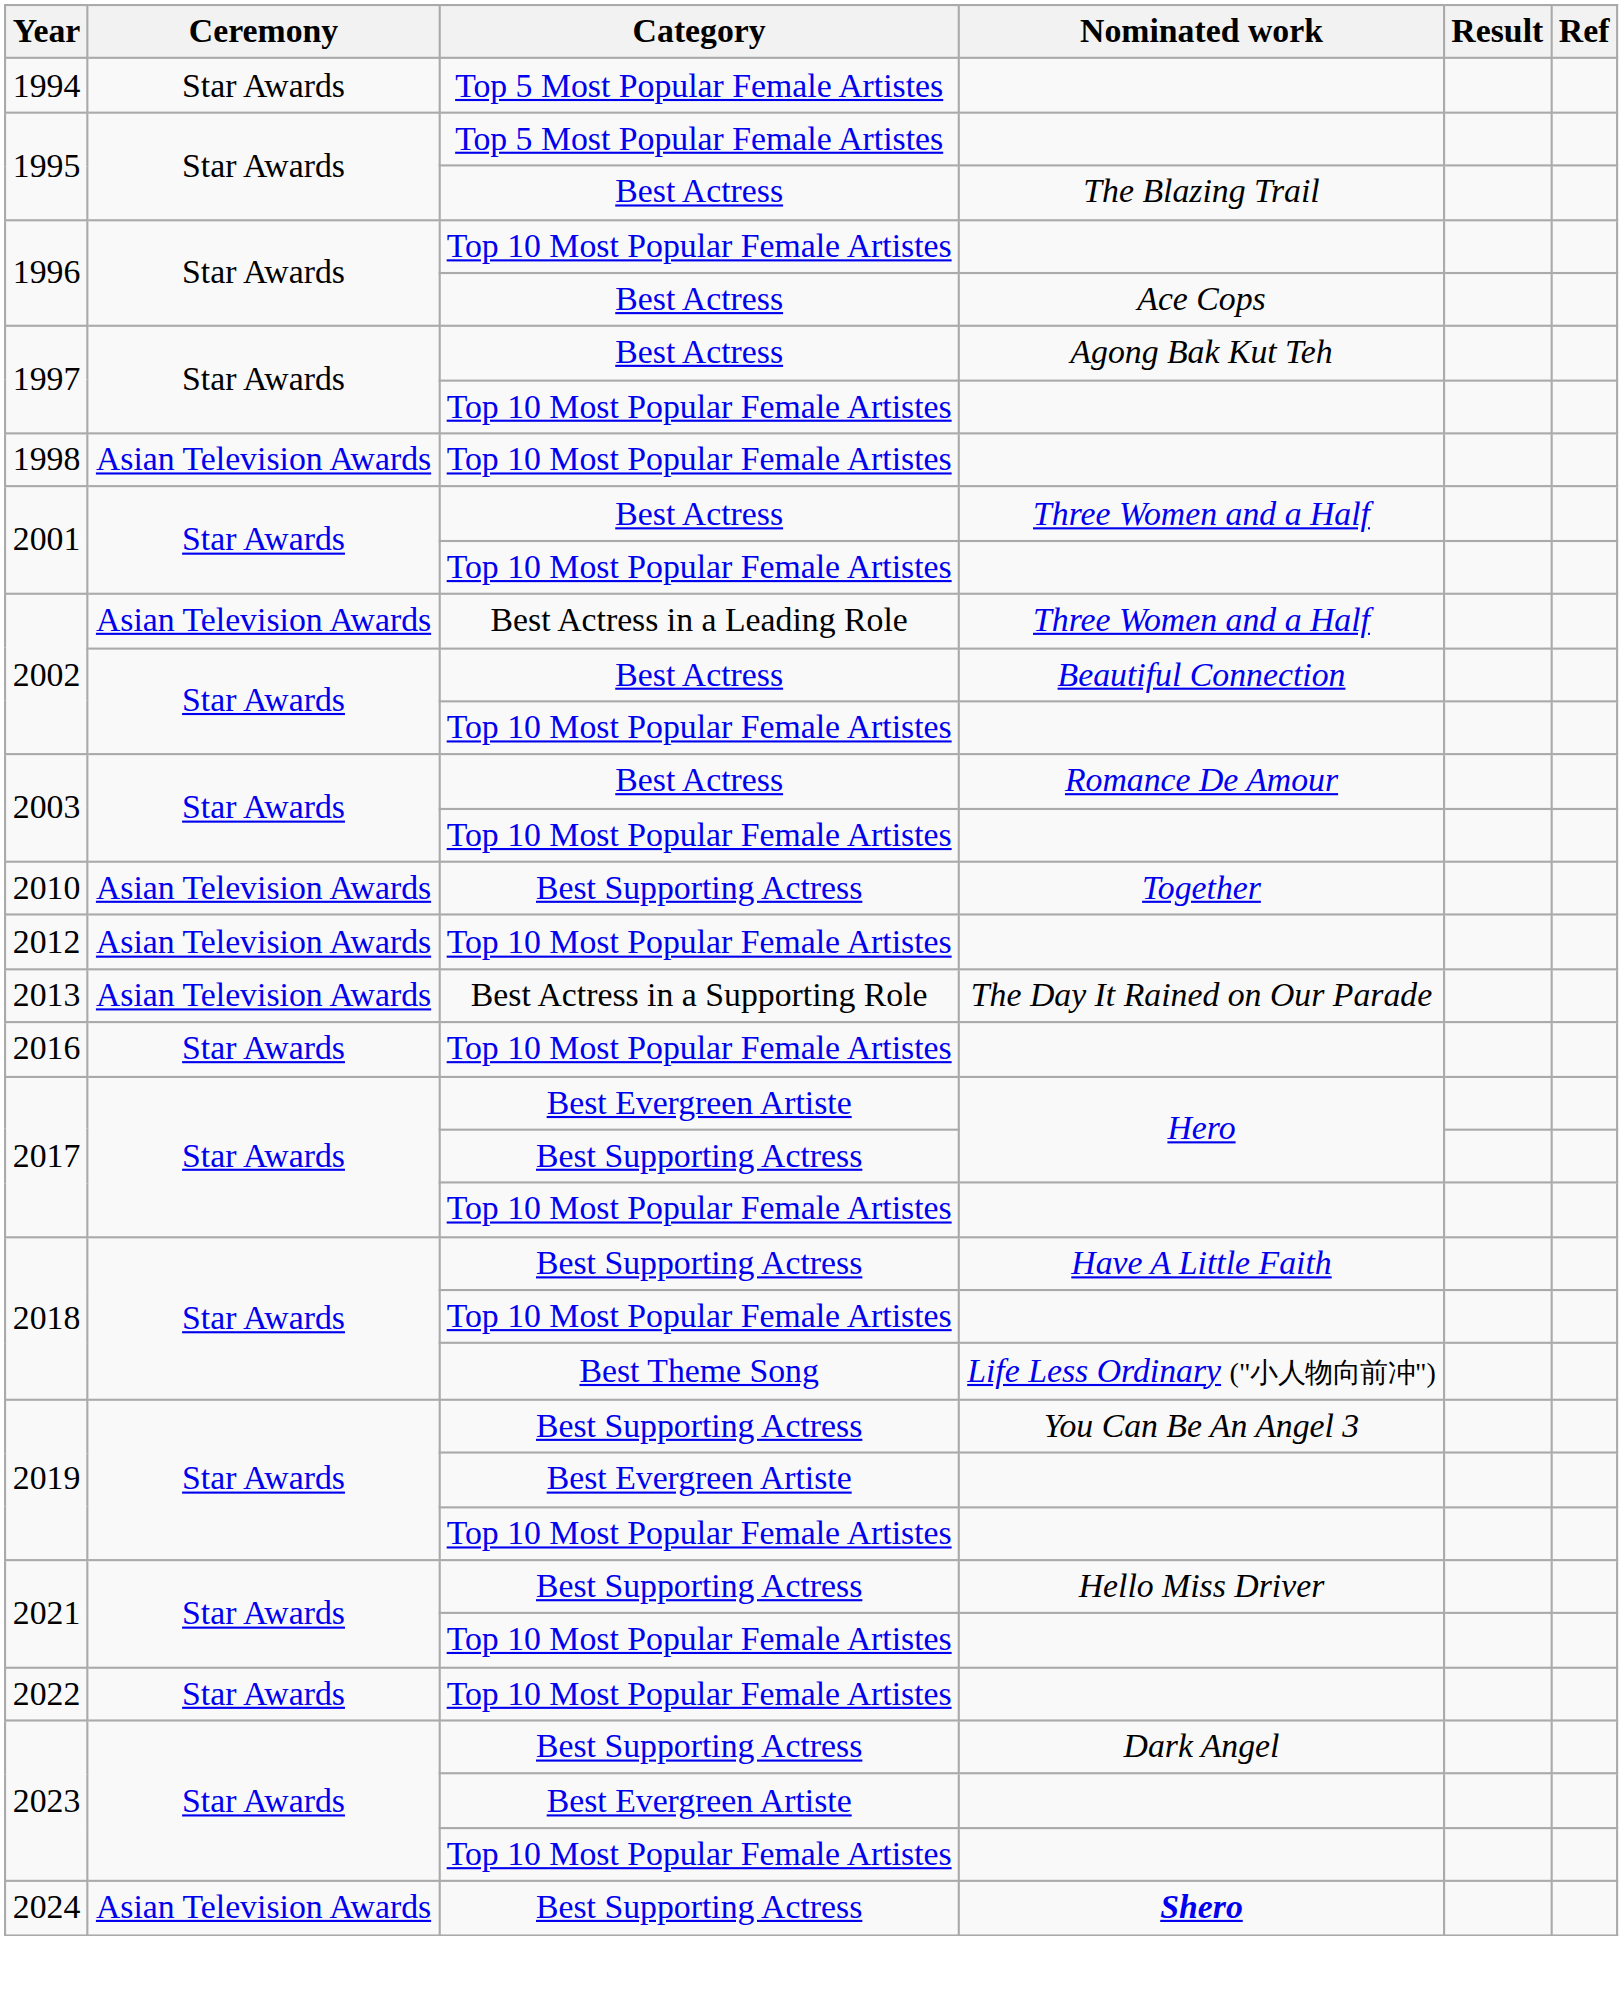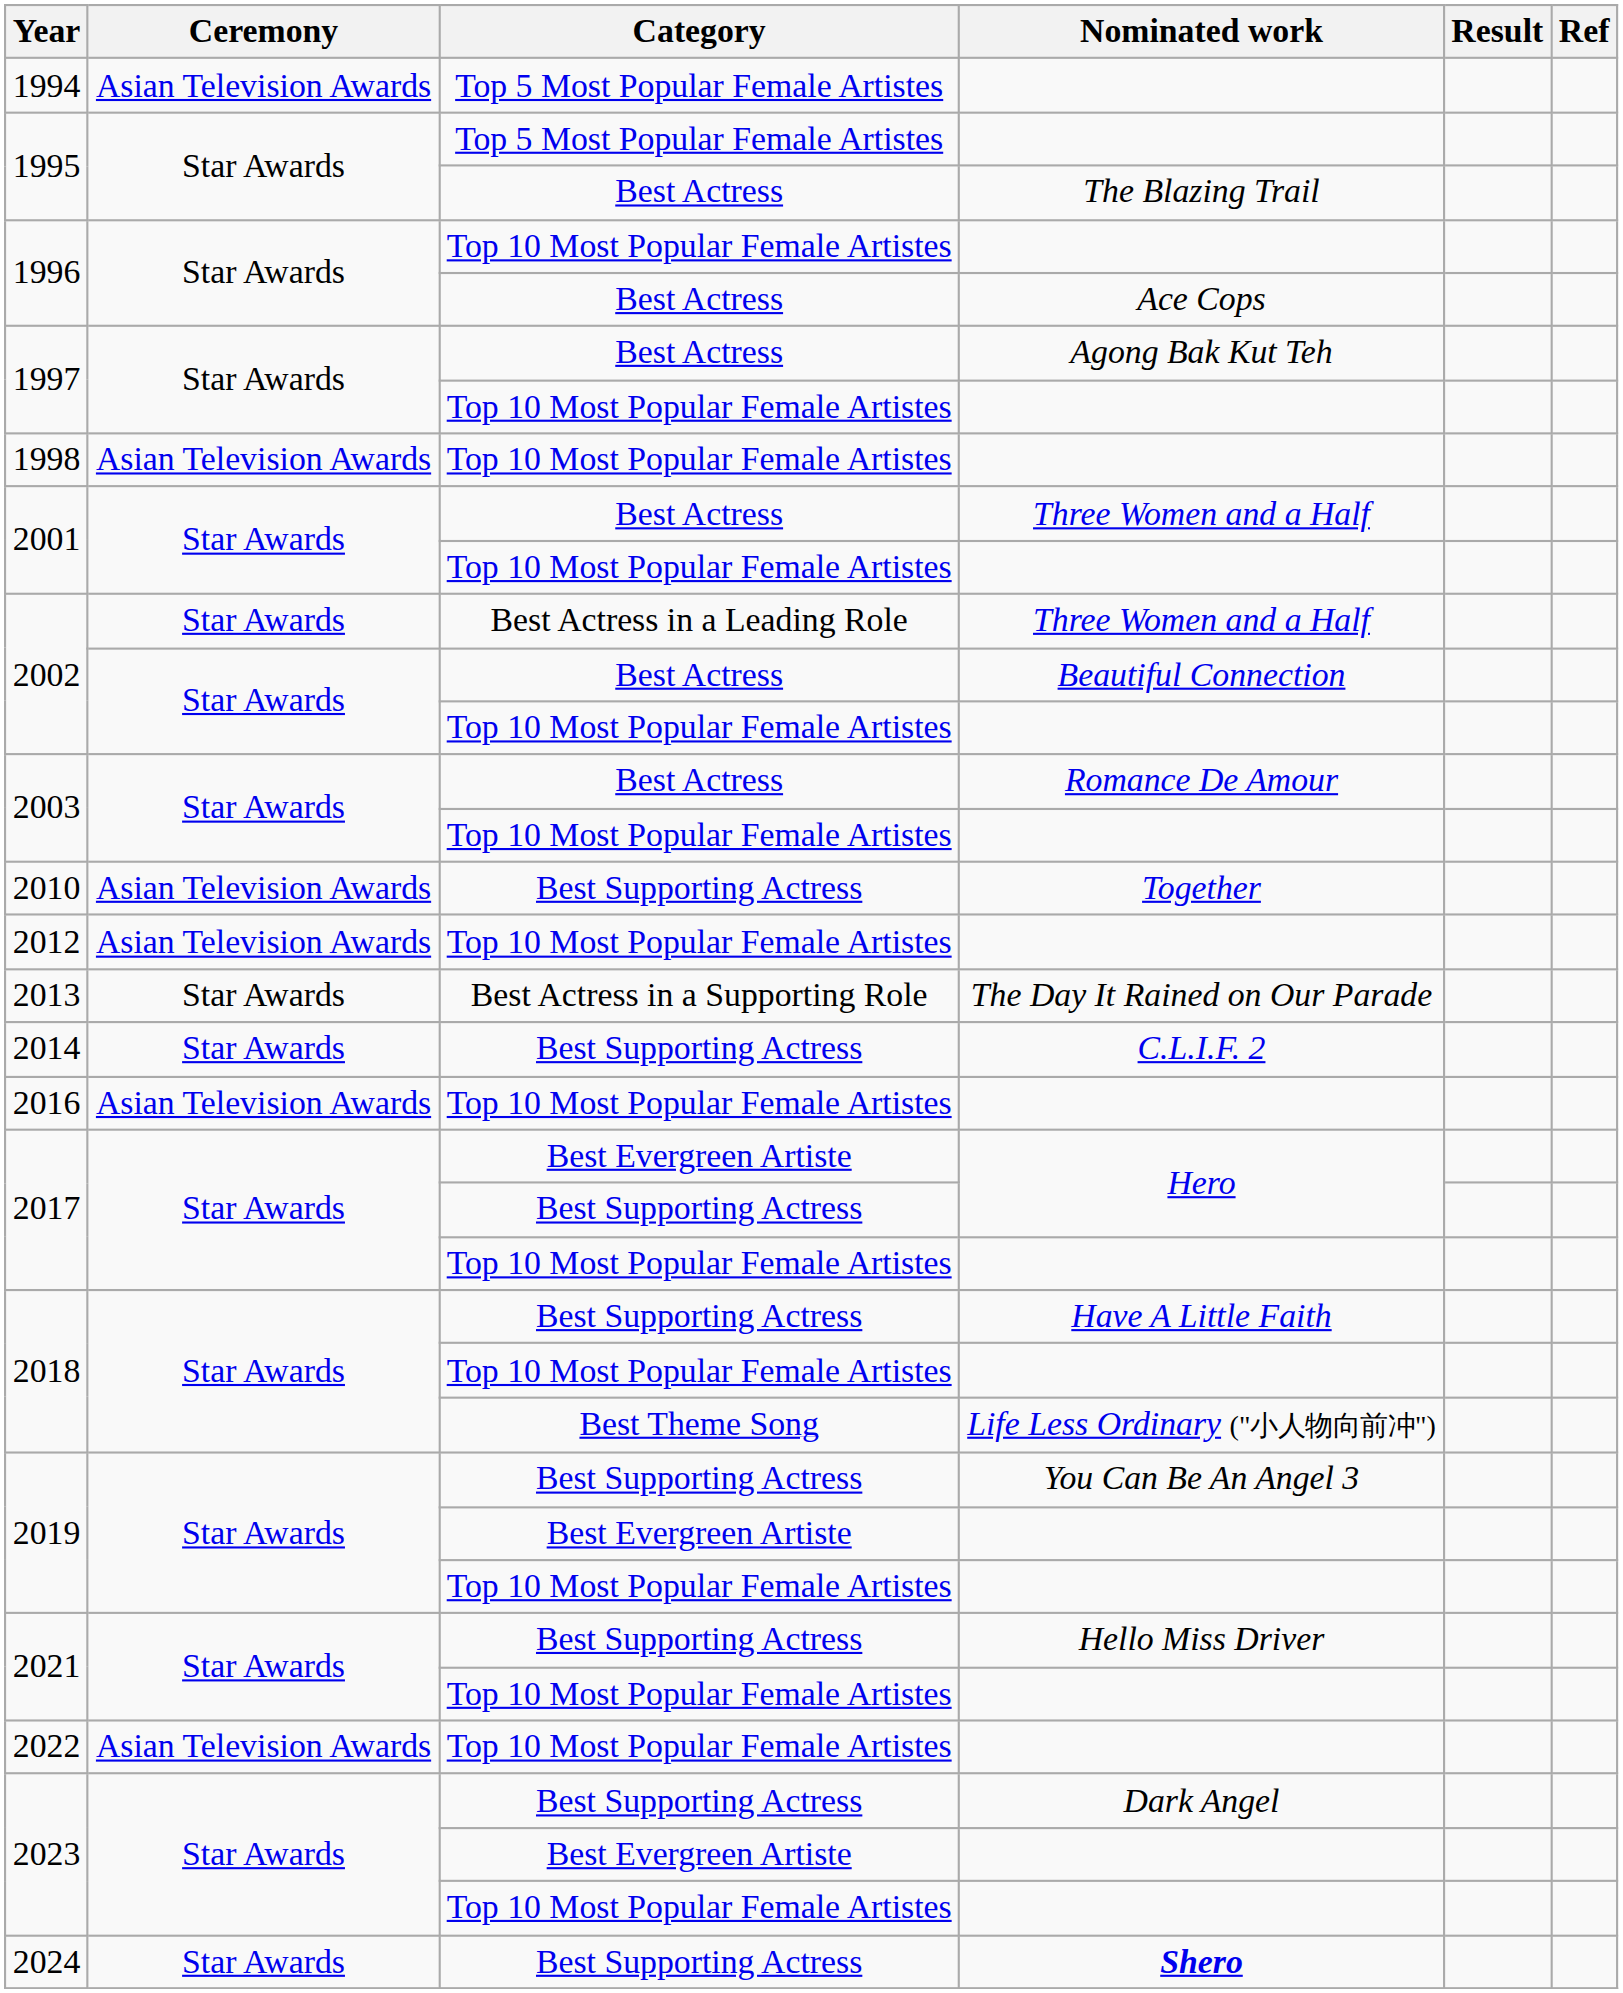 <table class="wikitable sortable" style="text-align: center;">
 <tr>
 <th>Year</th>
 <th>Ceremony</th>
 <th>Category</th>
 <th>Nominated work</th>
 <th>Result</th>
 <th class="unsortable">Ref</th>
 </tr>
 <tr>
 <td>1994</td>
-<td>Star Awards</td>
+<td><a href='#'>Asian Television Awards</a></td>
 <td><a href='#'>Top 5 Most Popular Female Artistes</a></td>
 <td></td>
 <td></td>
 <td></td>
 </tr>
 <tr>
 <td rowspan="2">1995</td>
 <td rowspan="2">Star Awards</td>
 <td><a href='#'>Top 5 Most Popular Female Artistes</a></td>
 <td></td>
 <td></td>
 <td></td>
 </tr>
 <tr>
 <td><a href='#'>Best Actress</a></td>
 <td><em>The Blazing Trail</em> </td>
 <td></td>
 <td></td>
 </tr>
 <tr>
 <td rowspan="2">1996</td>
 <td rowspan="2">Star Awards</td>
 <td><a href='#'>Top 10 Most Popular Female Artistes</a></td>
 <td></td>
 <td></td>
 <td></td>
 </tr>
 <tr>
 <td><a href='#'>Best Actress</a></td>
 <td><em>Ace Cops</em> </td>
 <td></td>
 <td></td>
 </tr>
 <tr>
 <td rowspan="2">1997</td>
 <td rowspan="2">Star Awards</td>
 <td><a href='#'>Best Actress</a></td>
 <td><em>Agong Bak Kut Teh</em> </td>
 <td></td>
 <td></td>
 </tr>
 <tr>
 <td><a href='#'>Top 10 Most Popular Female Artistes</a></td>
 <td></td>
 <td></td>
 <td></td>
 </tr>
 <tr>
 <td>1998</td>
 <td><a href='#'>Asian Television Awards</a></td>
 <td><a href='#'>Top 10 Most Popular Female Artistes</a></td>
 <td></td>
 <td></td>
 <td></td>
 </tr>
 <tr>
 <td rowspan="2">2001</td>
 <td rowspan="2"><a href='#'>Star Awards</a></td>
 <td><a href='#'>Best Actress</a></td>
 <td><em><a href='#'>Three Women and a Half</a></em> </td>
 <td></td>
 <td></td>
 </tr>
 <tr>
 <td><a href='#'>Top 10 Most Popular Female Artistes</a></td>
 <td></td>
 <td></td>
 <td></td>
 </tr>
 <tr>
 <td rowspan="3">2002</td>
-<td><a href='#'>Asian Television Awards</a></td>
+<td><a href='#'>Star Awards</a></td>
 <td>Best Actress in a Leading Role</td>
 <td><em><a href='#'>Three Women and a Half</a></em> </td>
 <td></td>
 <td></td>
 </tr>
 <tr>
 <td rowspan="2"><a href='#'>Star Awards</a></td>
 <td><a href='#'>Best Actress</a></td>
 <td><em><a href='#'>Beautiful Connection</a></em> </td>
 <td></td>
 <td></td>
 </tr>
 <tr>
 <td><a href='#'>Top 10 Most Popular Female Artistes</a></td>
 <td></td>
 <td></td>
 <td></td>
 </tr>
 <tr>
 <td rowspan="2">2003</td>
 <td rowspan="2"><a href='#'>Star Awards</a></td>
 <td><a href='#'>Best Actress</a></td>
 <td><em><a href='#'>Romance De Amour</a></em> </td>
 <td></td>
 <td></td>
 </tr>
 <tr>
 <td><a href='#'>Top 10 Most Popular Female Artistes</a></td>
 <td></td>
 <td></td>
 <td></td>
 </tr>
 <tr>
 <td>2010</td>
 <td><a href='#'>Asian Television Awards</a></td>
 <td><a href='#'>Best Supporting Actress</a></td>
 <td><em><a href='#'>Together</a></em>  </td>
 <td></td>
 <td></td>
 </tr>
 <tr>
 <td>2012</td>
 <td><a href='#'>Asian Television Awards</a></td>
 <td><a href='#'>Top 10 Most Popular Female Artistes</a></td>
 <td></td>
 <td></td>
 <td></td>
 </tr>
 <tr>
 <td>2013</td>
-<td><a href='#'>Asian Television Awards</a></td>
+<td>Star Awards</td>
 <td>Best Actress in a Supporting Role</td>
 <td><em>The Day It Rained on Our Parade</em> </td>
 <td></td>
 <td></td>
 </tr>
 <tr>
+<td>2014</td>
+<td><a href='#'>Star Awards</a></td>
+<td><a href='#'>Best Supporting Actress</a></td>
+<td><em><a href='#'>C.L.I.F. 2</a></em> </td>
+<td></td>
+<td></td>
+</tr>
+<tr>
 <td>2016</td>
-<td><a href='#'>Star Awards</a></td>
+<td><a href='#'>Asian Television Awards</a></td>
 <td><a href='#'>Top 10 Most Popular Female Artistes</a></td>
 <td></td>
 <td></td>
 <td></td>
 </tr>
 <tr>
 <td rowspan="3">2017</td>
 <td rowspan="3"><a href='#'>Star Awards</a></td>
 <td><a href='#'>Best Evergreen Artiste</a></td>
 <td rowspan="2"><em><a href='#'>Hero</a></em> </td>
 <td></td>
 <td></td>
 </tr>
 <tr>
 <td><a href='#'>Best Supporting Actress</a></td>
 <td></td>
 <td></td>
 </tr>
 <tr>
 <td><a href='#'>Top 10 Most Popular Female Artistes</a></td>
 <td></td>
 <td></td>
 <td></td>
 </tr>
 <tr>
 <td rowspan="3">2018</td>
 <td rowspan="3"><a href='#'>Star Awards</a></td>
 <td><a href='#'>Best Supporting Actress</a></td>
 <td><em><a href='#'>Have A Little Faith</a></em> </td>
 <td></td>
 <td></td>
 </tr>
 <tr>
 <td><a href='#'>Top 10 Most Popular Female Artistes</a></td>
 <td></td>
 <td></td>
 <td></td>
 </tr>
 <tr>
 <td><a href='#'>Best Theme Song</a></td>
 <td><em><a href='#'>Life Less Ordinary</a></em> <small>("小人物向前冲")</small></td>
 <td></td>
 <td></td>
 </tr>
 <tr>
 <td rowspan="3">2019</td>
 <td rowspan="3"><a href='#'>Star Awards</a></td>
 <td><a href='#'>Best Supporting Actress</a></td>
 <td><em>You Can Be An Angel 3</em> </td>
 <td></td>
 <td></td>
 </tr>
 <tr>
 <td><a href='#'>Best Evergreen Artiste</a></td>
 <td></td>
 <td></td>
 <td></td>
 </tr>
 <tr>
 <td><a href='#'>Top 10 Most Popular Female Artistes</a></td>
 <td></td>
 <td></td>
 <td></td>
 </tr>
 <tr>
 <td rowspan="2">2021</td>
 <td rowspan="2"><a href='#'>Star Awards</a></td>
 <td><a href='#'>Best Supporting Actress</a></td>
 <td><em>Hello Miss Driver</em> </td>
 <td></td>
 <td></td>
 </tr>
 <tr>
 <td><a href='#'>Top 10 Most Popular Female Artistes</a></td>
 <td></td>
 <td></td>
 <td></td>
 </tr>
 <tr>
 <td>2022</td>
-<td><a href='#'>Star Awards</a></td>
+<td><a href='#'>Asian Television Awards</a></td>
 <td><a href='#'>Top 10 Most Popular Female Artistes</a></td>
 <td></td>
 <td></td>
 <td></td>
 </tr>
 <tr>
 <td rowspan="3">2023</td>
 <td rowspan="3"><a href='#'>Star Awards</a></td>
 <td><a href='#'>Best Supporting Actress</a></td>
 <td><em>Dark Angel</em> </td>
 <td></td>
 <td></td>
 </tr>
 <tr>
 <td><a href='#'>Best Evergreen Artiste</a></td>
 <td></td>
 <td></td>
 <td></td>
 </tr>
 <tr>
 <td><a href='#'>Top 10 Most Popular Female Artistes</a></td>
 <td></td>
 <td></td>
 <td></td>
 </tr>
 <tr>
 <td>2024</td>
-<td><a href='#'>Asian Television Awards</a></td>
+<td><a href='#'>Star Awards</a></td>
 <td><a href='#'>Best Supporting Actress</a></td>
 <td><strong><em><a href='#'>Shero</a></em>  </strong></td>
 <td></td>
 <td></td>
 </tr>
 <tr>
 </tr>
 </table>
